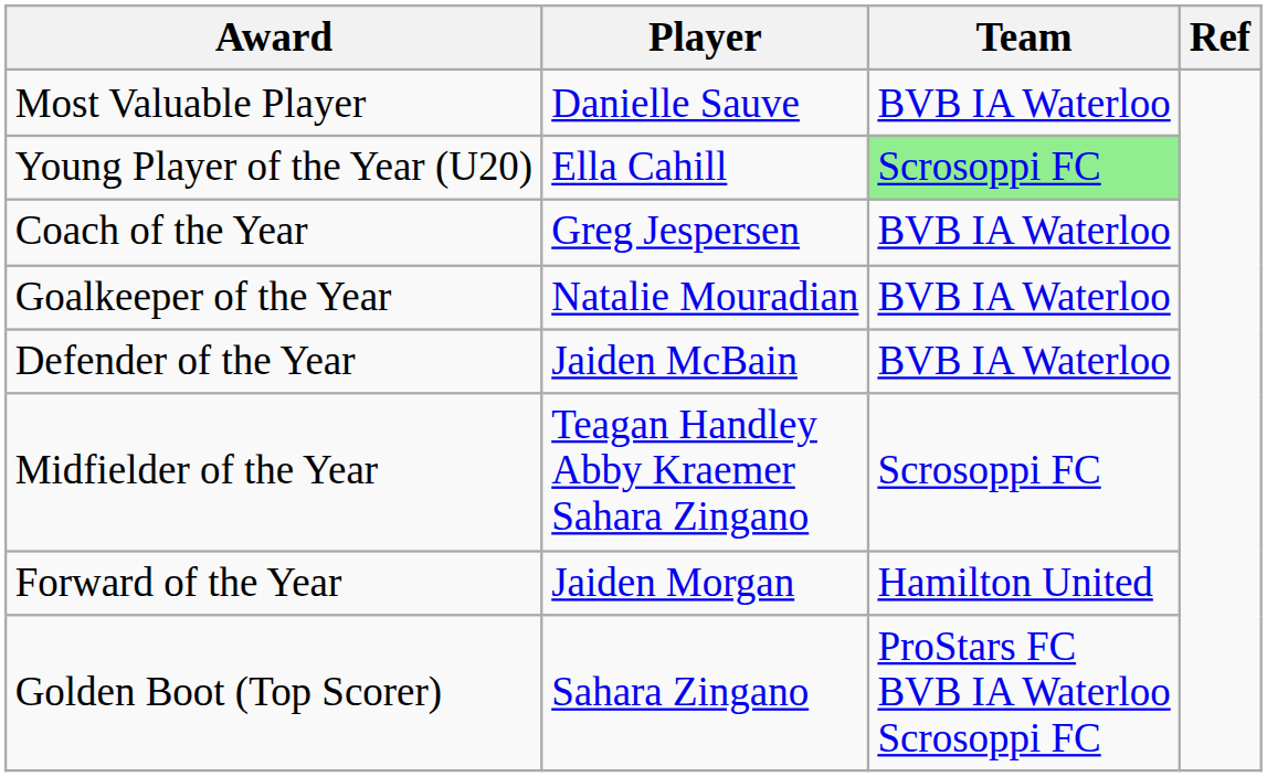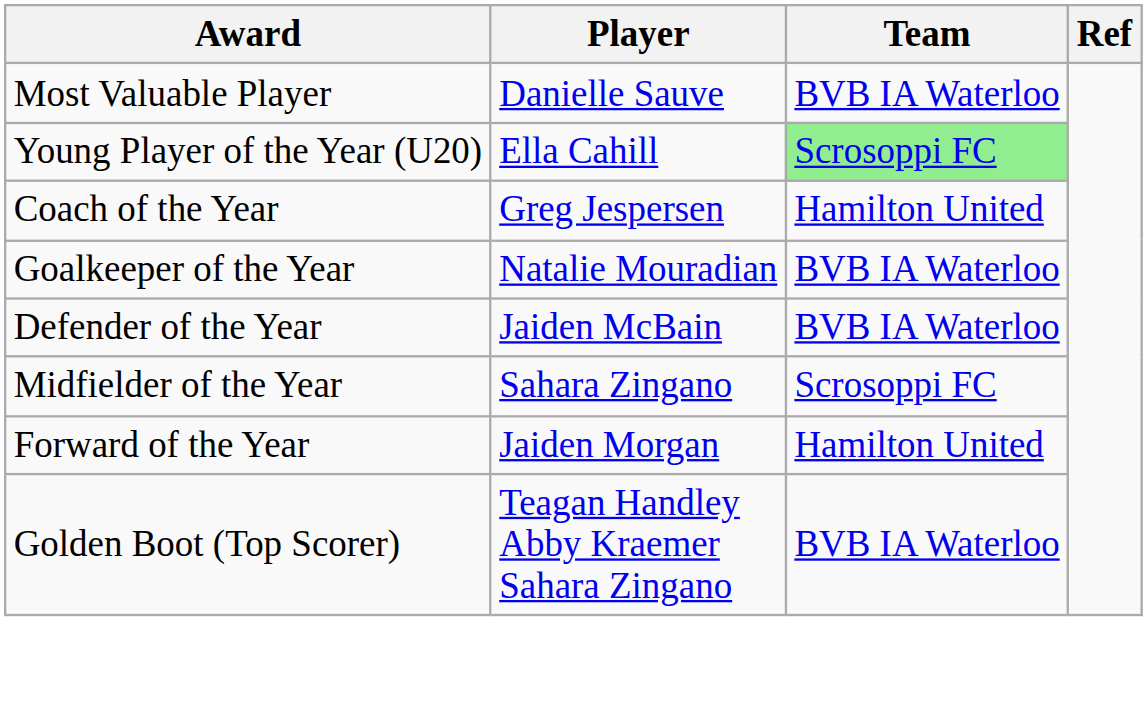 <table class="wikitable">
 <tr>
 <th>Award</th>
 <th>Player</th>
 <th>Team</th>
 <th>Ref</th>
 </tr>
 <tr>
 <td>Most Valuable Player</td>
 <td><a href='#'>Danielle Sauve</a></td>
 <td><a href='#'>BVB IA Waterloo</a></td>
 <td rowspan=8></td>
 </tr>
 <tr>
 <td>Young Player of the Year (U20)</td>
 <td><a href='#'>Ella Cahill</a></td>
 <td style="background: lightgreen;"><a href='#'>Scrosoppi FC</a></td>
 </tr>
 <tr>
 <td>Coach of the Year</td>
 <td><a href='#'>Greg Jespersen</a></td>
-<td><a href='#'>BVB IA Waterloo</a></td>
+<td><a href='#'>Hamilton United</a></td>
 </tr>
 <tr>
 <td>Goalkeeper of the Year</td>
 <td><a href='#'>Natalie Mouradian</a></td>
 <td><a href='#'>BVB IA Waterloo</a></td>
 </tr>
 <tr>
 <td>Defender of the Year</td>
 <td><a href='#'>Jaiden McBain</a></td>
 <td><a href='#'>BVB IA Waterloo</a></td>
 </tr>
 <tr>
 <td>Midfielder of the Year</td>
-<td><a href='#'>Teagan Handley</a><br><a href='#'>Abby Kraemer</a><br><a href='#'>Sahara Zingano</a></td>
+<td><a href='#'>Sahara Zingano</a></td>
 <td><a href='#'>Scrosoppi FC</a></td>
 </tr>
 <tr>
 <td>Forward of the Year</td>
 <td><a href='#'>Jaiden Morgan</a></td>
 <td><a href='#'>Hamilton United</a></td>
 </tr>
 <tr>
 <td>Golden Boot (Top Scorer)</td>
-<td><a href='#'>Sahara Zingano</a></td>
-<td><a href='#'>ProStars FC</a><br><a href='#'>BVB IA Waterloo</a><br><a href='#'>Scrosoppi FC</a></td>
+<td><a href='#'>Teagan Handley</a><br><a href='#'>Abby Kraemer</a><br><a href='#'>Sahara Zingano</a></td>
+<td><a href='#'>BVB IA Waterloo</a></td>
 </tr>
 </table>
